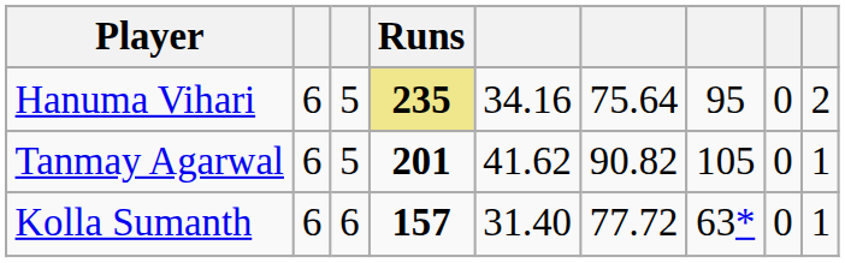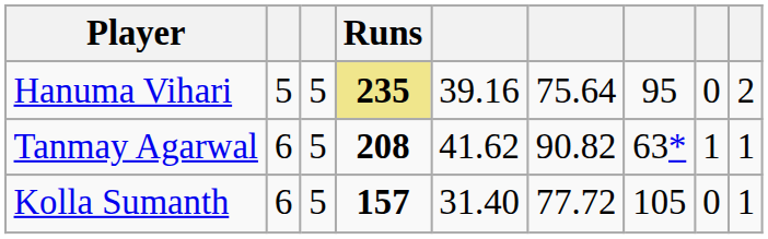 <table class="wikitable sortable" style="text-align: center;">
 <tr>
 <th class="unsortable">Player</th>
 <th></th>
 <th></th>
 <th>Runs</th>
 <th></th>
 <th></th>
 <th></th>
 <th></th>
 <th></th>
 </tr>
 <tr>
 <td style="text-align:left"><a href='#'>Hanuma Vihari</a></td>
-<td style="text-align:left">6</td>
+<td style="text-align:left">5</td>
 <td>5</td>
 <td style="background: khaki;"><strong>235</strong></td>
-<td>34.16</td>
+<td>39.16</td>
 <td>75.64</td>
 <td>95</td>
 <td>0</td>
 <td>2</td>
 </tr>
 <tr>
 <td style="text-align:left"><a href='#'>Tanmay Agarwal</a></td>
 <td style="text-align:left">6</td>
 <td>5</td>
-<td><strong>201</strong></td>
+<td><strong>208</strong></td>
 <td>41.62</td>
 <td>90.82</td>
-<td>105</td>
-<td>0</td>
+<td>63<a href='#'>*</a></td>
+<td>1</td>
 <td>1</td>
 </tr>
 <tr>
 <td style="text-align:left"><a href='#'>Kolla Sumanth</a></td>
 <td style="text-align:left">6</td>
-<td>6</td>
+<td>5</td>
 <td><strong>157</strong></td>
 <td>31.40</td>
 <td>77.72</td>
-<td>63<a href='#'>*</a></td>
+<td>105</td>
 <td>0</td>
 <td>1</td>
 </tr>
 </table>
